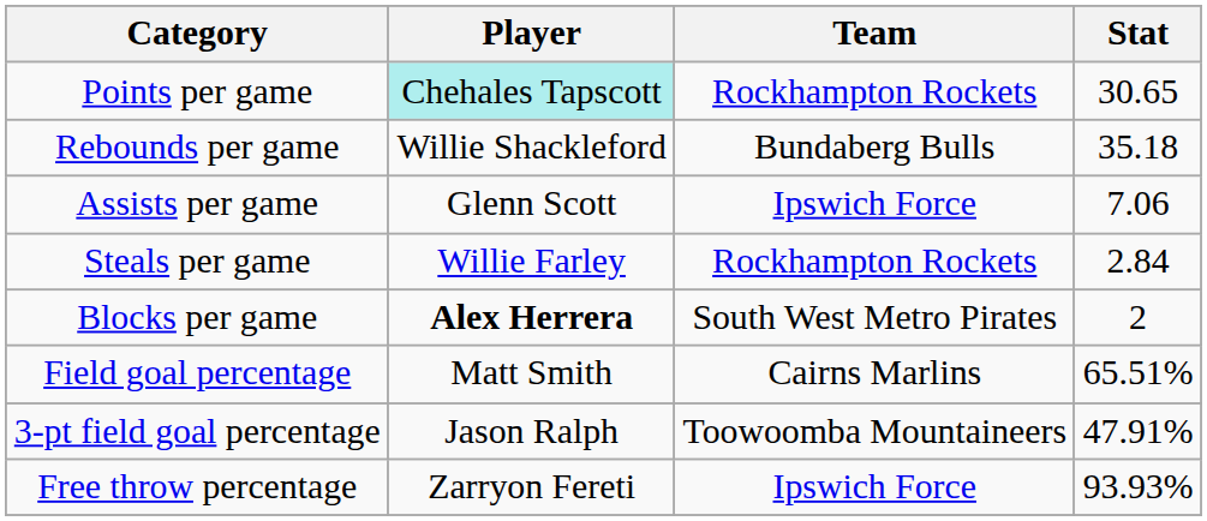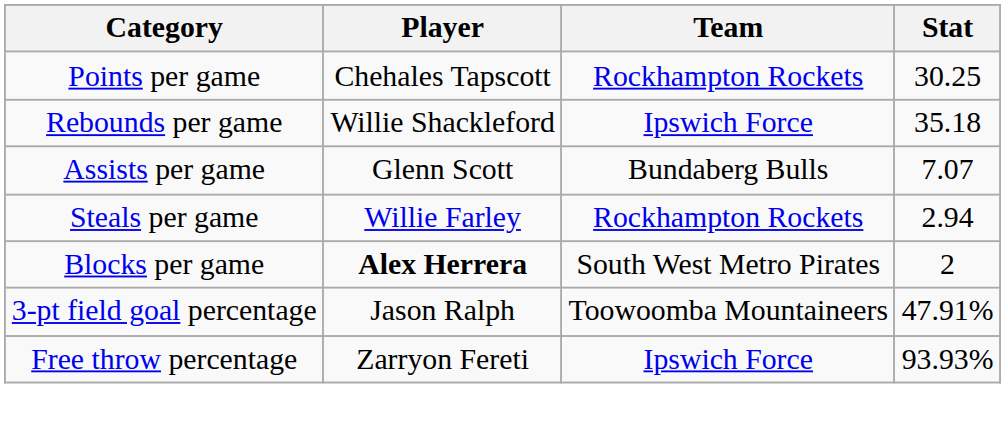 <table class="wikitable" style="text-align:center">
 <tr>
 <th>Category</th>
 <th>Player</th>
 <th>Team</th>
 <th>Stat</th>
 </tr>
 <tr>
 <td><a href='#'>Points</a> per game</td>
-<td style="background: paleturquoise;">Chehales Tapscott</td>
+<td>Chehales Tapscott</td>
 <td><a href='#'>Rockhampton Rockets</a></td>
-<td>30.65</td>
+<td>30.25</td>
 </tr>
 <tr>
 <td><a href='#'>Rebounds</a> per game</td>
 <td>Willie Shackleford</td>
-<td>Bundaberg Bulls</td>
+<td><a href='#'>Ipswich Force</a></td>
 <td>35.18</td>
 </tr>
 <tr>
 <td><a href='#'>Assists</a> per game</td>
 <td>Glenn Scott</td>
-<td><a href='#'>Ipswich Force</a></td>
-<td>7.06</td>
+<td>Bundaberg Bulls</td>
+<td>7.07</td>
 </tr>
 <tr>
 <td><a href='#'>Steals</a> per game</td>
 <td><a href='#'>Willie Farley</a></td>
 <td><a href='#'>Rockhampton Rockets</a></td>
-<td>2.84</td>
+<td>2.94</td>
 </tr>
 <tr>
 <td><a href='#'>Blocks</a> per game</td>
 <td><strong>Alex Herrera</strong></td>
 <td>South West Metro Pirates</td>
 <td>2</td>
-</tr>
-<tr>
-<td><a href='#'>Field goal percentage</a></td>
-<td>Matt Smith</td>
-<td>Cairns Marlins</td>
-<td>65.51%</td>
 </tr>
 <tr>
 <td><a href='#'>3-pt field goal</a> percentage</td>
 <td>Jason Ralph</td>
 <td>Toowoomba Mountaineers</td>
 <td>47.91%</td>
 </tr>
 <tr>
 <td><a href='#'>Free throw</a> percentage</td>
 <td>Zarryon Fereti</td>
 <td><a href='#'>Ipswich Force</a></td>
 <td>93.93%</td>
 </tr>
 </table>
